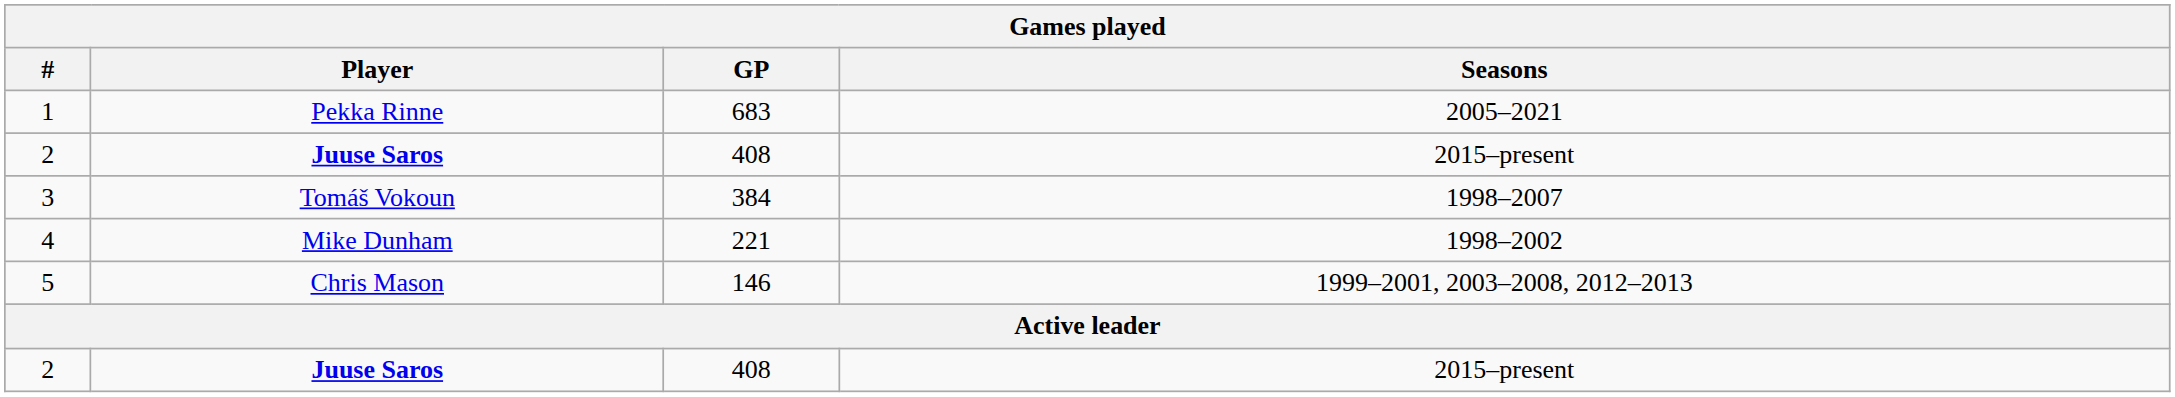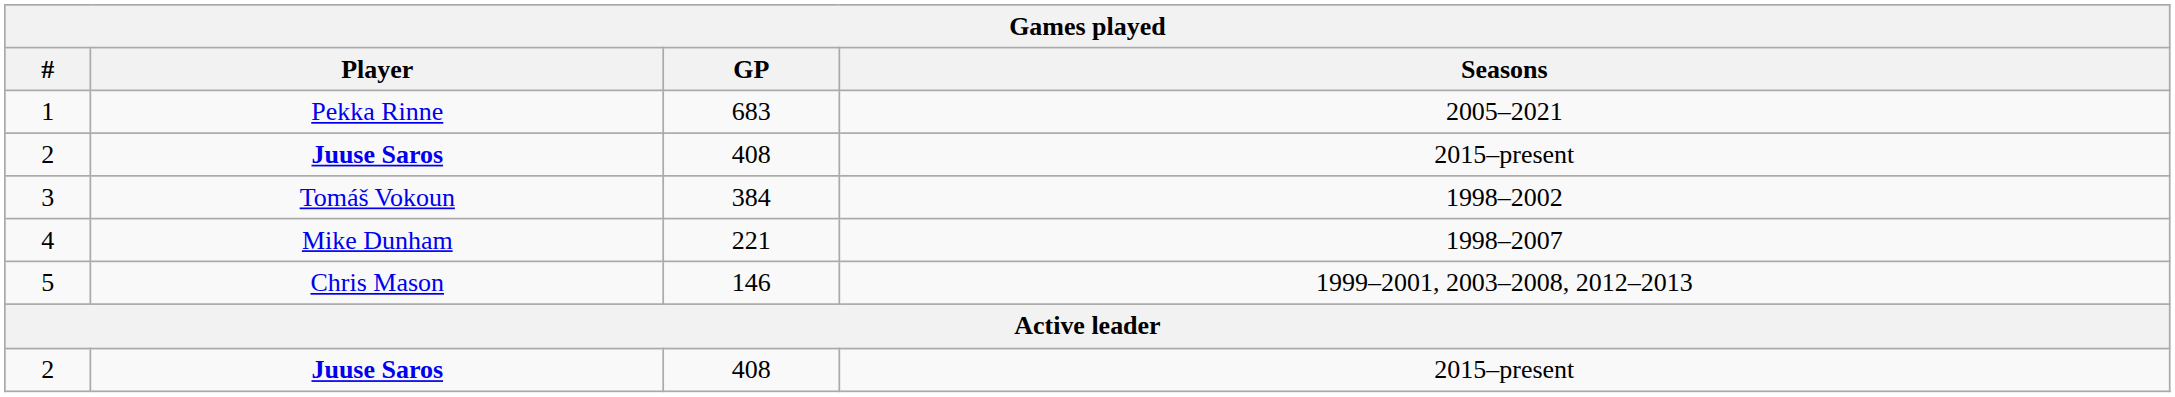 <table class="wikitable" style="text-align: center; font-size: 95%" width="80%">
 <tr>
 <th colspan="4">Games played</th>
 </tr>
 <tr>
 <th>#</th>
 <th>Player</th>
 <th>GP</th>
 <th>Seasons</th>
 </tr>
 <tr>
 <td>1</td>
 <td><a href='#'>Pekka Rinne</a></td>
 <td>683</td>
 <td>2005–2021</td>
 </tr>
 <tr>
 <td>2</td>
 <td><strong><a href='#'>Juuse Saros</a></strong></td>
 <td>408</td>
 <td>2015–present</td>
 </tr>
 <tr>
 <td>3</td>
 <td><a href='#'>Tomáš Vokoun</a></td>
 <td>384</td>
-<td>1998–2007</td>
+<td>1998–2002</td>
 </tr>
 <tr>
 <td>4</td>
 <td><a href='#'>Mike Dunham</a></td>
 <td>221</td>
-<td>1998–2002</td>
+<td>1998–2007</td>
 </tr>
 <tr>
 <td>5</td>
 <td><a href='#'>Chris Mason</a></td>
 <td>146</td>
 <td>1999–2001, 2003–2008, 2012–2013</td>
 </tr>
 <tr>
 <th colspan="4">Active leader</th>
 </tr>
 <tr>
 <td>2</td>
 <td><strong><a href='#'>Juuse Saros</a></strong></td>
 <td>408</td>
 <td>2015–present</td>
 </tr>
 </table>
